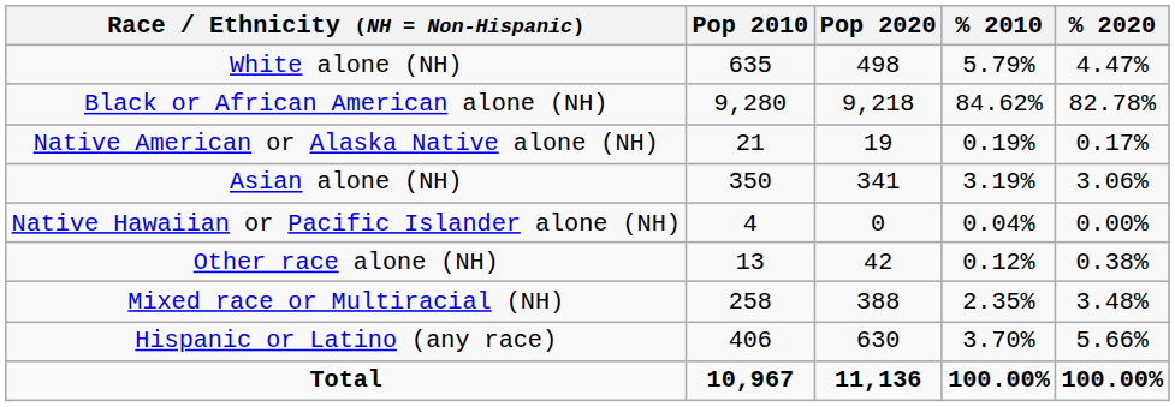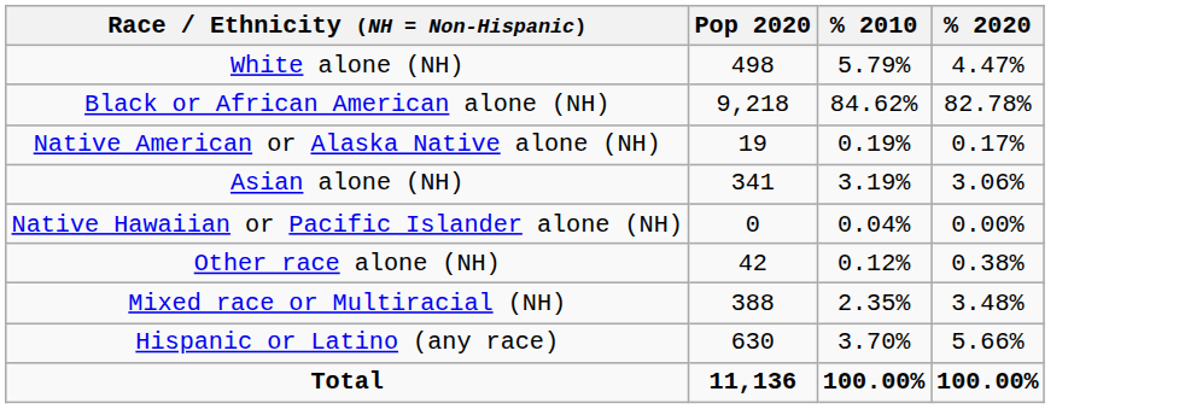 <table class="wikitable" style="text-align:center;">
 <tr>
 <th>Race / Ethnicity <small>(<em>NH = Non-Hispanic</em>)</small></th>
-<th>Pop 2010</th>
 <th>Pop 2020</th>
 <th>% 2010</th>
 <th>% 2020</th>
 </tr>
 <tr>
 <td><a href='#'>White</a> alone (NH)</td>
-<td>635</td>
 <td>498</td>
 <td>5.79%</td>
 <td>4.47%</td>
 </tr>
 <tr>
 <td><a href='#'>Black or African American</a> alone (NH)</td>
-<td>9,280</td>
 <td>9,218</td>
 <td>84.62%</td>
 <td>82.78%</td>
 </tr>
 <tr>
 <td><a href='#'>Native American</a> or <a href='#'>Alaska Native</a> alone (NH)</td>
-<td>21</td>
 <td>19</td>
 <td>0.19%</td>
 <td>0.17%</td>
 </tr>
 <tr>
 <td><a href='#'>Asian</a> alone (NH)</td>
-<td>350</td>
 <td>341</td>
 <td>3.19%</td>
 <td>3.06%</td>
 </tr>
 <tr>
 <td><a href='#'>Native Hawaiian</a> or <a href='#'>Pacific Islander</a> alone (NH)</td>
-<td>4</td>
 <td>0</td>
 <td>0.04%</td>
 <td>0.00%</td>
 </tr>
 <tr>
 <td><a href='#'>Other race</a> alone (NH)</td>
-<td>13</td>
 <td>42</td>
 <td>0.12%</td>
 <td>0.38%</td>
 </tr>
 <tr>
 <td><a href='#'>Mixed race or Multiracial</a> (NH)</td>
-<td>258</td>
 <td>388</td>
 <td>2.35%</td>
 <td>3.48%</td>
 </tr>
 <tr>
 <td><a href='#'>Hispanic or Latino</a> (any race)</td>
-<td>406</td>
 <td>630</td>
 <td>3.70%</td>
 <td>5.66%</td>
 </tr>
 <tr>
 <td><strong>Total</strong></td>
-<td><strong>10,967</strong></td>
 <td><strong>11,136</strong></td>
 <td><strong>100.00%</strong></td>
 <td><strong>100.00%</strong></td>
 </tr>
 </table>
